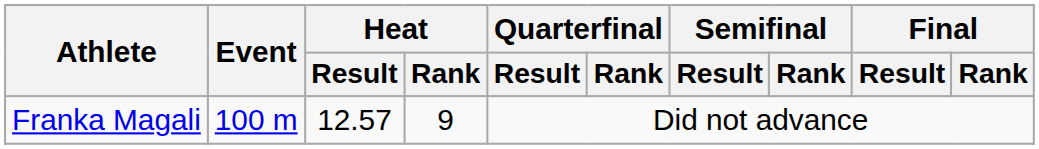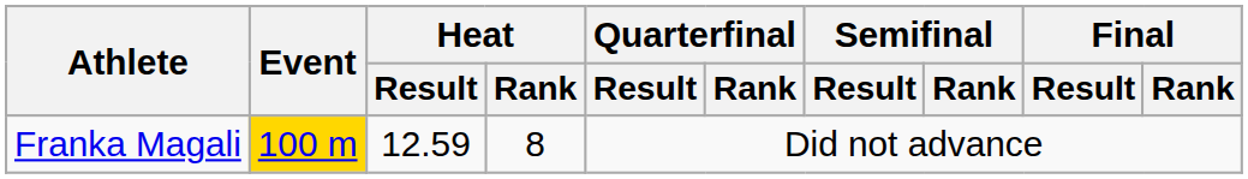 <table class=wikitable style="font-size:90%">
 <tr>
 <th rowspan="2">Athlete</th>
 <th rowspan="2">Event</th>
 <th colspan="2">Heat</th>
 <th colspan="2">Quarterfinal</th>
 <th colspan="2">Semifinal</th>
 <th colspan="2">Final</th>
 </tr>
 <tr style="font-size:95%">
 <th>Result</th>
 <th>Rank</th>
 <th>Result</th>
 <th>Rank</th>
 <th>Result</th>
 <th>Rank</th>
 <th>Result</th>
 <th>Rank</th>
 </tr>
 <tr align=center>
 <td align=left><a href='#'>Franka Magali</a></td>
-<td align=left><a href='#'>100 m</a></td>
-<td>12.57</td>
-<td>9</td>
+<td align=left style="background: gold;"><a href='#'>100 m</a></td>
+<td>12.59</td>
+<td>8</td>
 <td colspan=6>Did not advance</td>
 </tr>
 </table>
